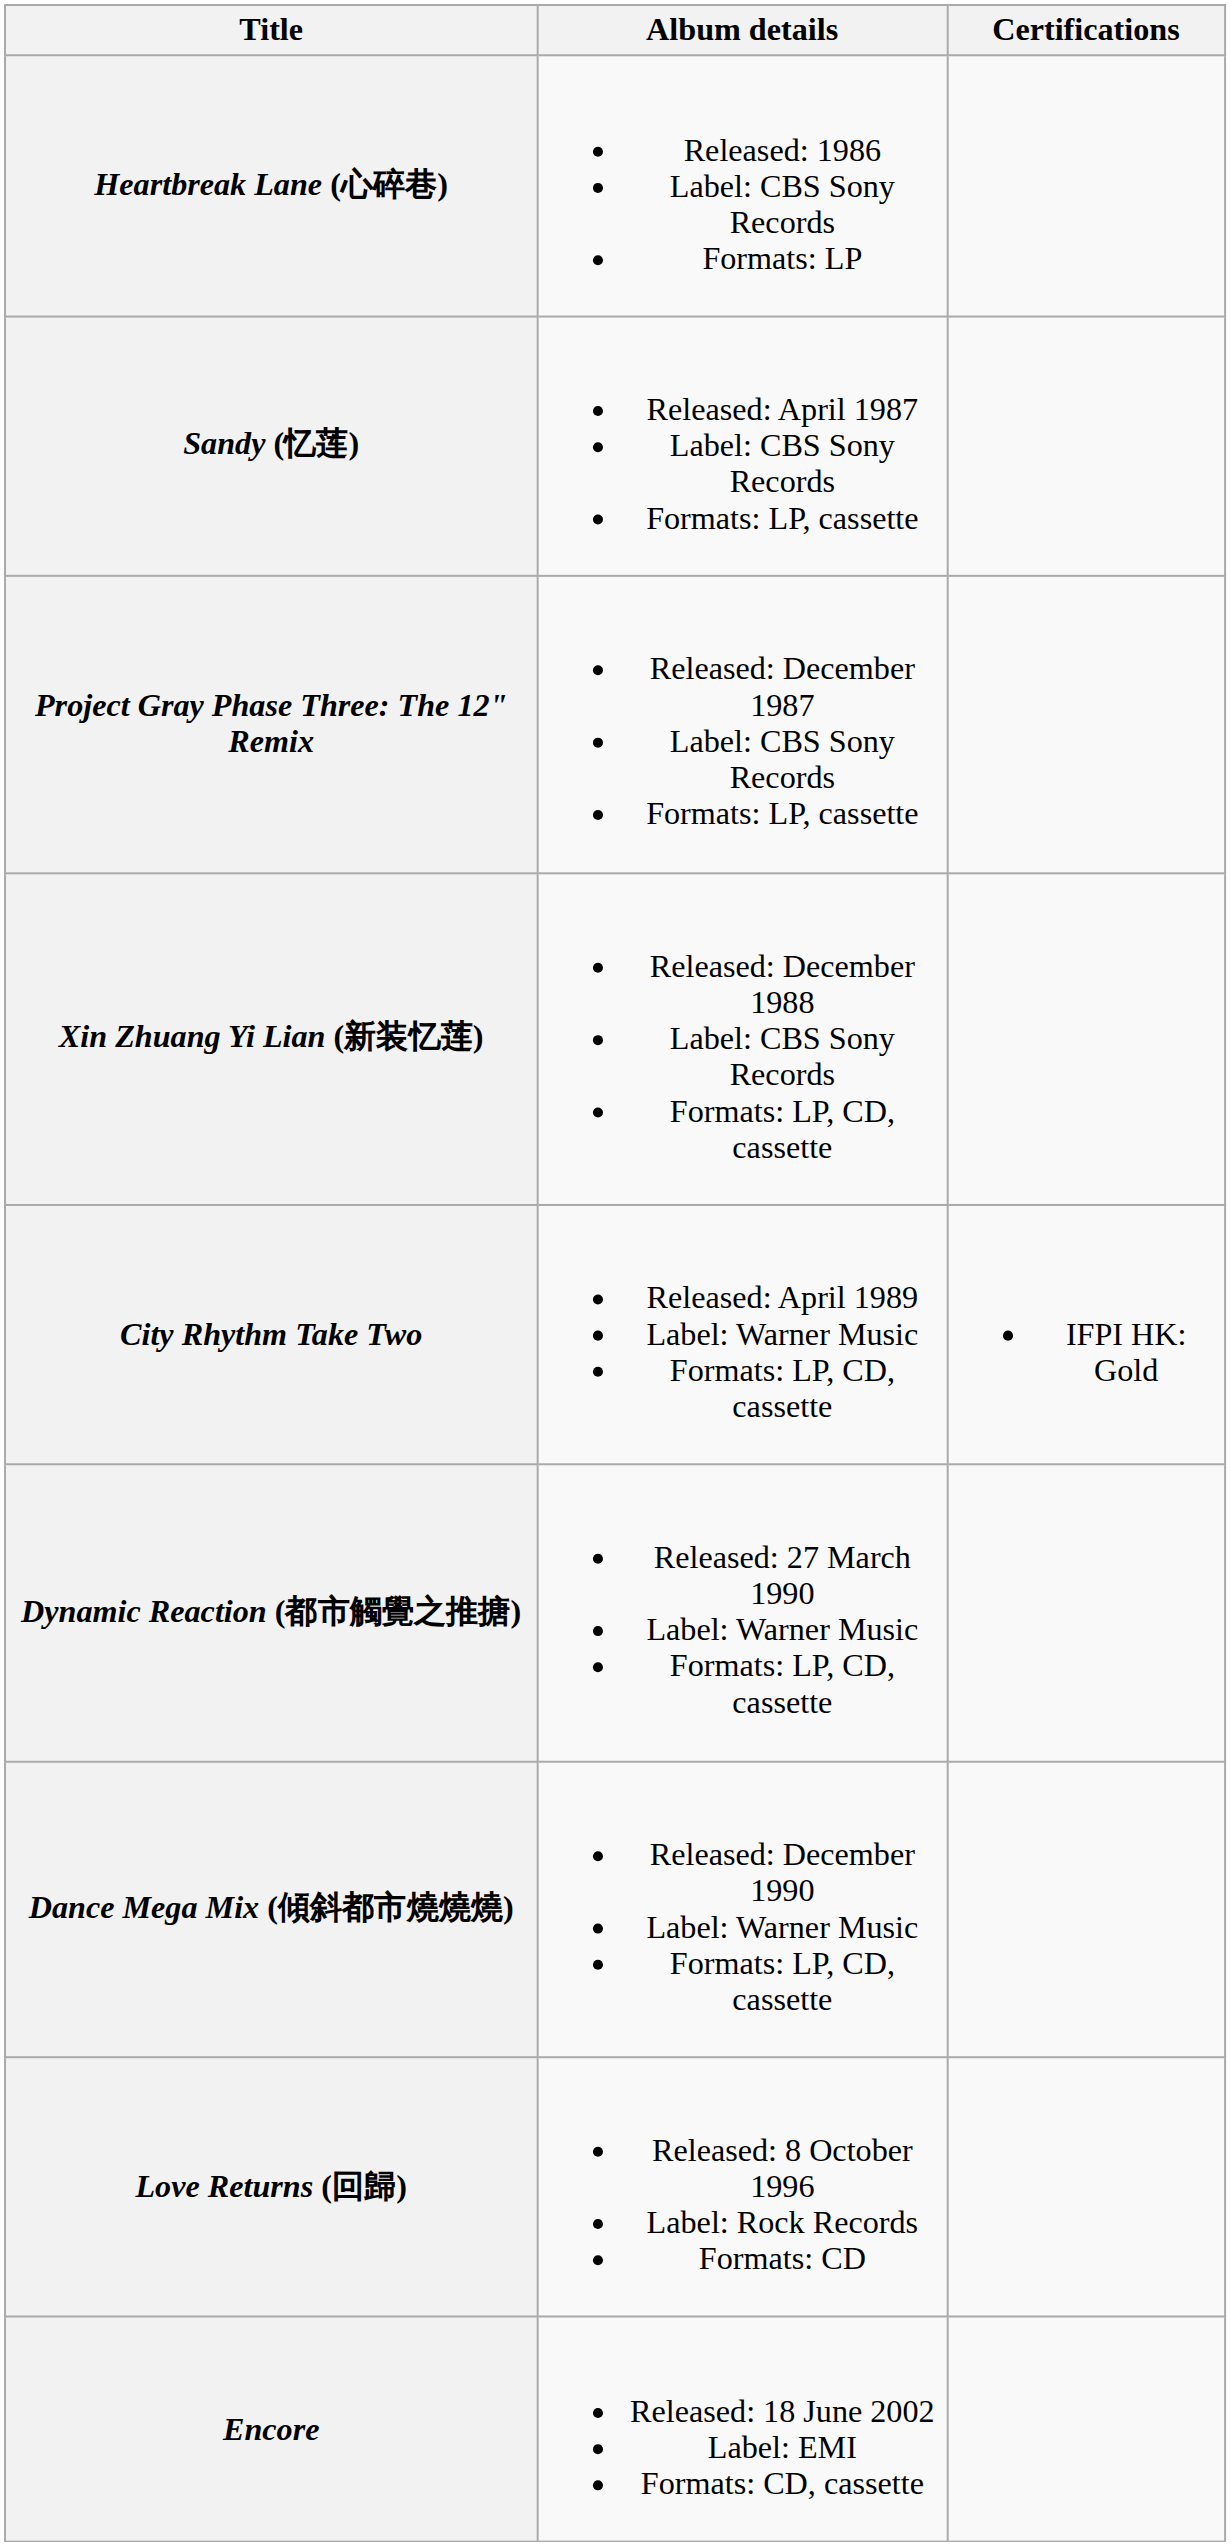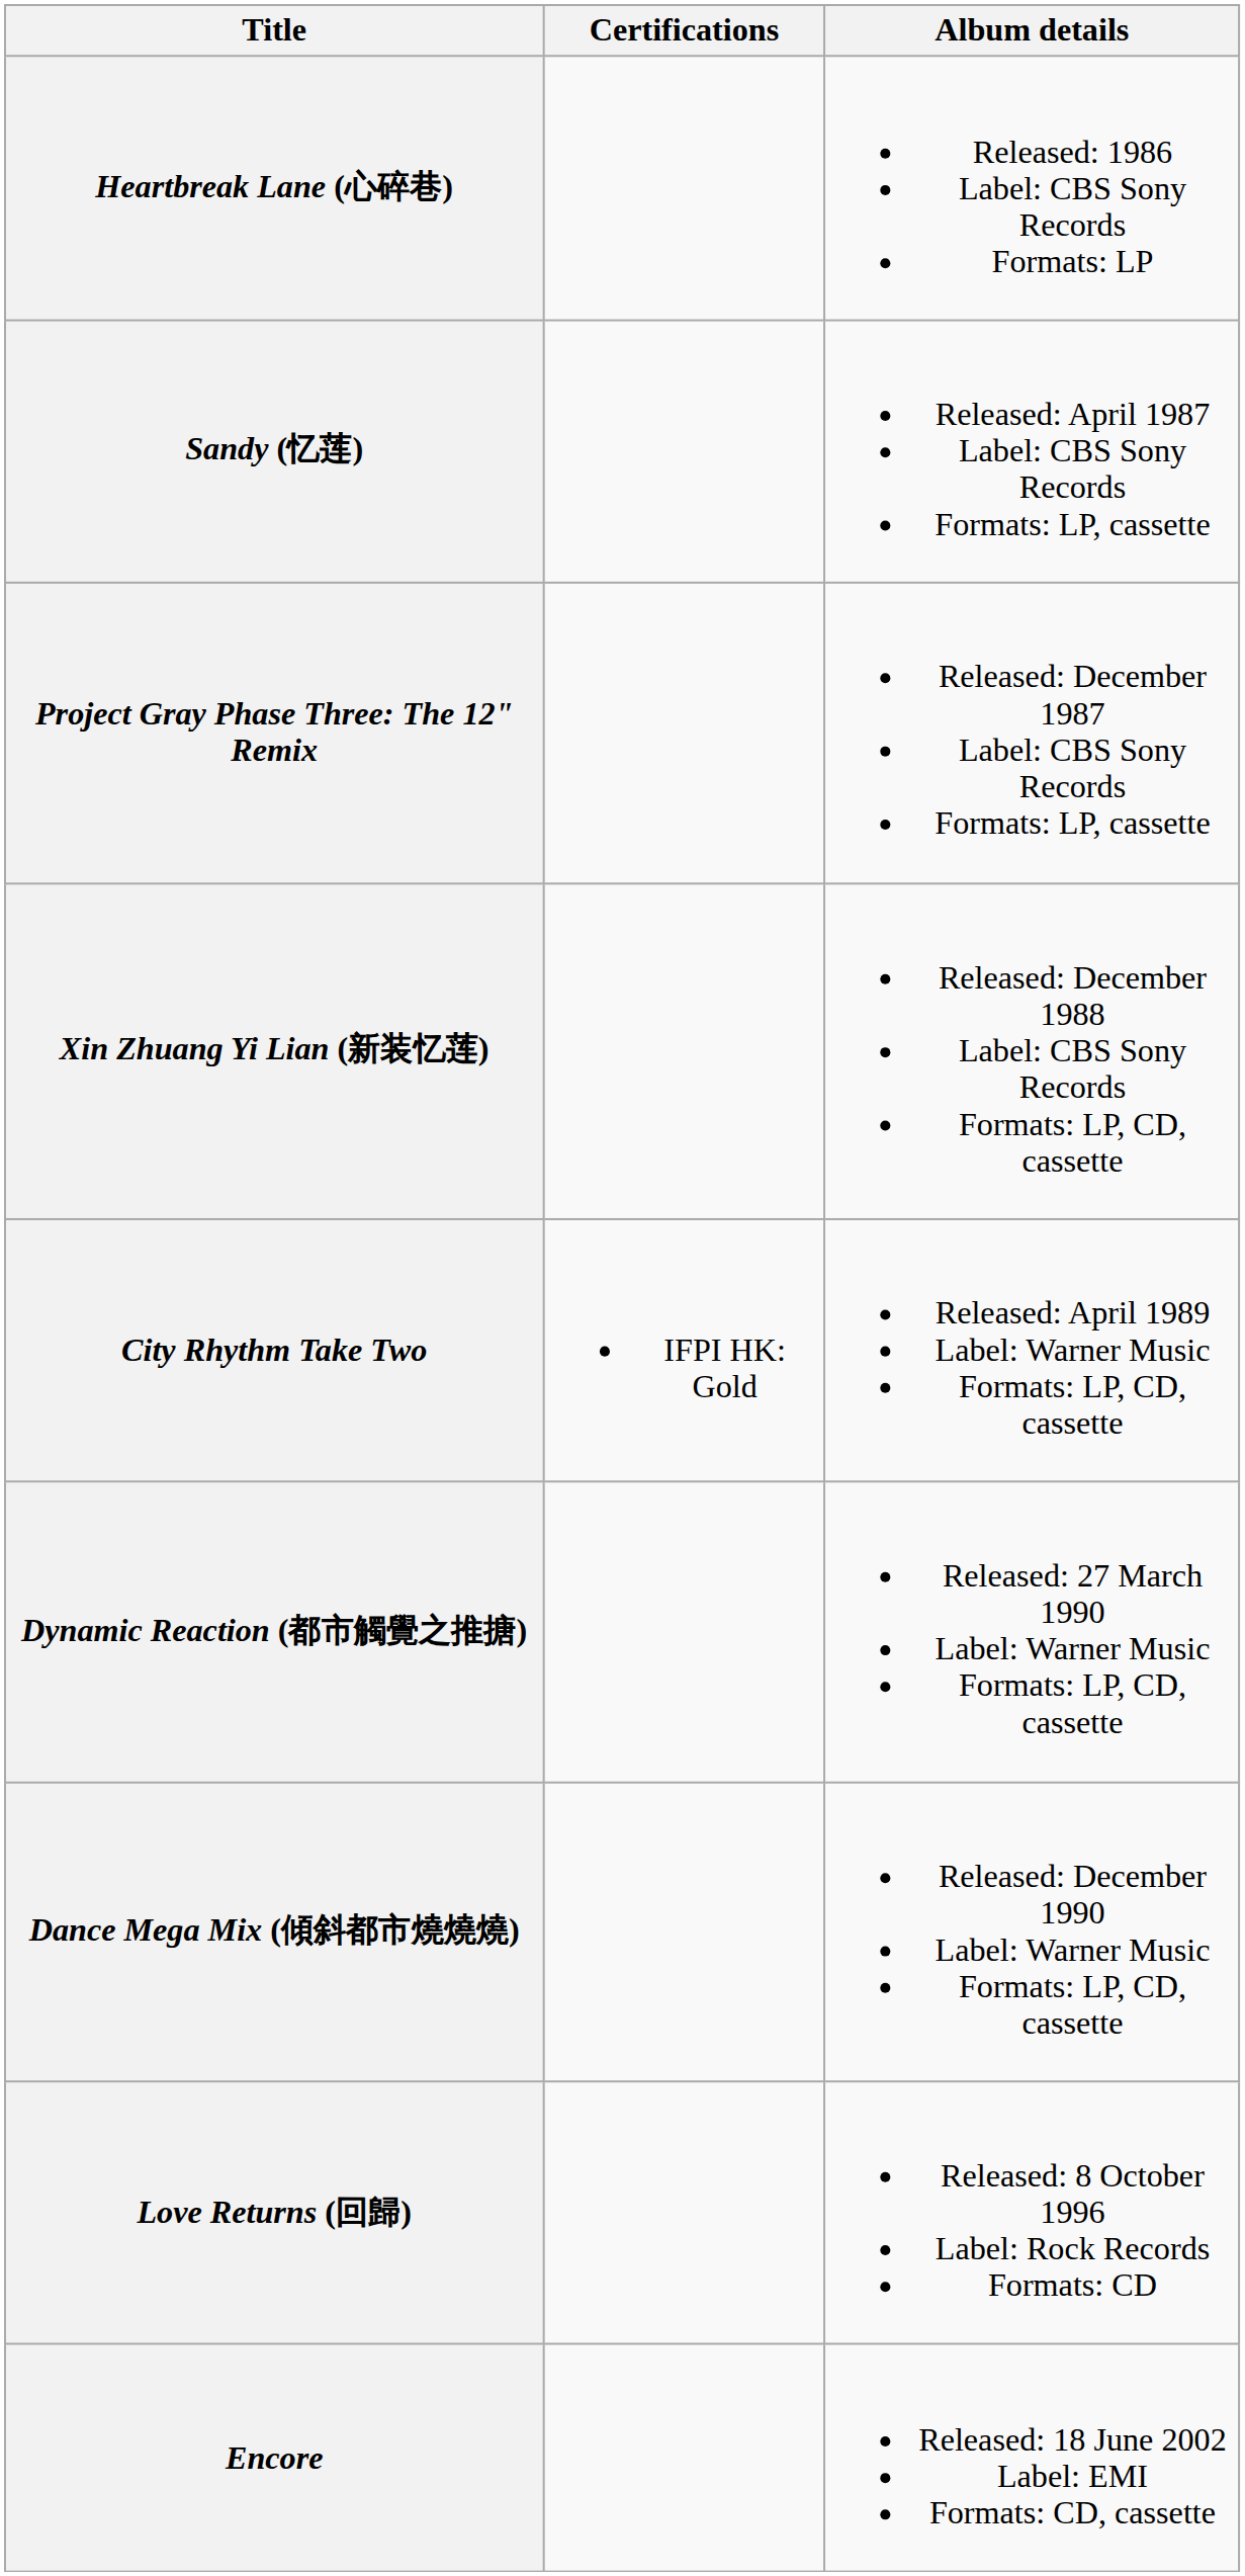 <table class="wikitable plainrowheaders" style="text-align:center;">
 <tr>
 <th scope="col">Title</th>
+<th scope="col">Certifications</th>
 <th scope="col">Album details</th>
-<th scope="col">Certifications</th>
 </tr>
 <tr>
 <th scope="row"><em>Heartbreak Lane</em> (心碎巷)</th>
+<td></td>
 <td><br><ul><li>Released: 1986</li><li>Label: CBS Sony Records</li><li>Formats: LP</li></ul></td>
-<td></td>
 </tr>
 <tr>
 <th scope="row"><em>Sandy</em> (忆莲)</th>
+<td></td>
 <td><br><ul><li>Released: April 1987</li><li>Label: CBS Sony Records</li><li>Formats: LP, cassette</li></ul></td>
-<td></td>
 </tr>
 <tr>
 <th scope="row"><em>Project Gray Phase Three: The 12" Remix</em></th>
+<td></td>
 <td><br><ul><li>Released: December 1987</li><li>Label: CBS Sony Records</li><li>Formats: LP, cassette</li></ul></td>
-<td></td>
 </tr>
 <tr>
 <th scope="row"><em>Xin Zhuang Yi Lian</em> (新装忆莲)</th>
+<td></td>
 <td><br><ul><li>Released: December 1988</li><li>Label: CBS Sony Records</li><li>Formats: LP, CD, cassette</li></ul></td>
-<td></td>
 </tr>
 <tr>
 <th scope="row"><em>City Rhythm Take Two</em></th>
+<td><br><ul><li>IFPI HK: Gold</li></ul></td>
 <td><br><ul><li>Released: April 1989</li><li>Label: Warner Music</li><li>Formats: LP, CD, cassette</li></ul></td>
-<td><br><ul><li>IFPI HK: Gold</li></ul></td>
 </tr>
 <tr>
 <th scope="row"><em>Dynamic Reaction</em> (都市觸覺之推搪)</th>
+<td></td>
 <td><br><ul><li>Released: 27 March 1990</li><li>Label: Warner Music</li><li>Formats: LP, CD, cassette</li></ul></td>
-<td></td>
 </tr>
 <tr>
 <th scope="row"><em>Dance Mega Mix</em> (傾斜都市燒燒燒)</th>
+<td></td>
 <td><br><ul><li>Released: December 1990</li><li>Label: Warner Music</li><li>Formats: LP, CD, cassette</li></ul></td>
-<td></td>
 </tr>
 <tr>
 <th scope="row"><em>Love Returns</em> (回歸)</th>
+<td></td>
 <td><br><ul><li>Released: 8 October 1996</li><li>Label: Rock Records</li><li>Formats: CD</li></ul></td>
-<td></td>
 </tr>
 <tr>
 <th scope="row"><em>Encore</em></th>
+<td></td>
 <td><br><ul><li>Released: 18 June 2002</li><li>Label: EMI</li><li>Formats: CD, cassette</li></ul></td>
-<td></td>
 </tr>
 </table>
